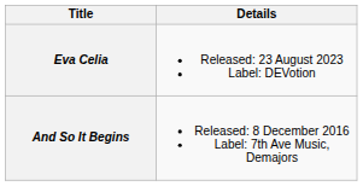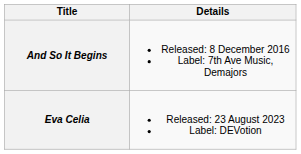 <table class="wikitable plainrowheaders" style="text-align:center;">
 <tr>
 <th scope="col" style="width:12em;">Title</th>
 <th scope="col" style="width:16em;">Details</th>
 </tr>
 <tr>
+<th scope="row"><em>And So It Begins</em></th>
+<td><br><ul><li>Released: 8 December 2016</li><li>Label: 7th Ave Music, Demajors</li></ul></td>
+</tr>
+<tr>
 <th scope="row"><em>Eva Celia</em></th>
 <td><br><ul><li>Released: 23 August 2023</li><li>Label: DEVotion</li></ul></td>
 </tr>
-<tr>
-<th scope="row"><em>And So It Begins</em></th>
-<td><br><ul><li>Released: 8 December 2016</li><li>Label: 7th Ave Music, Demajors</li></ul></td>
-</tr>
 </table>
